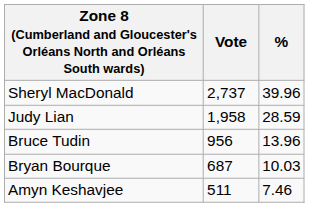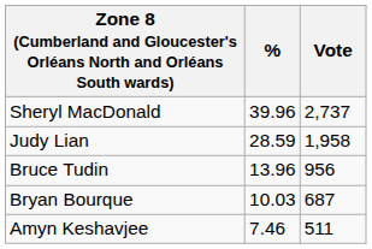 <table class="wikitable">
 <tr>
 <th bgcolor="#DDDDFF" width="200px">Zone 8 <br> <small> (Cumberland and Gloucester's Orléans North and Orléans South wards) </small></th>
+<th bgcolor="#DDDDFF" width="30px">%</th>
 <th bgcolor="#DDDDFF" width="50px">Vote</th>
-<th bgcolor="#DDDDFF" width="30px">%</th>
 </tr>
 <tr>
 <td>Sheryl MacDonald</td>
+<td>39.96</td>
 <td>2,737</td>
-<td>39.96</td>
 </tr>
 <tr>
 <td>Judy Lian</td>
+<td>28.59</td>
 <td>1,958</td>
-<td>28.59</td>
 </tr>
 <tr>
 <td>Bruce Tudin</td>
+<td>13.96</td>
 <td>956</td>
-<td>13.96</td>
 </tr>
 <tr>
 <td>Bryan Bourque</td>
+<td>10.03</td>
 <td>687</td>
-<td>10.03</td>
 </tr>
 <tr>
 <td>Amyn Keshavjee</td>
+<td>7.46</td>
 <td>511</td>
-<td>7.46</td>
 </tr>
 </table>
